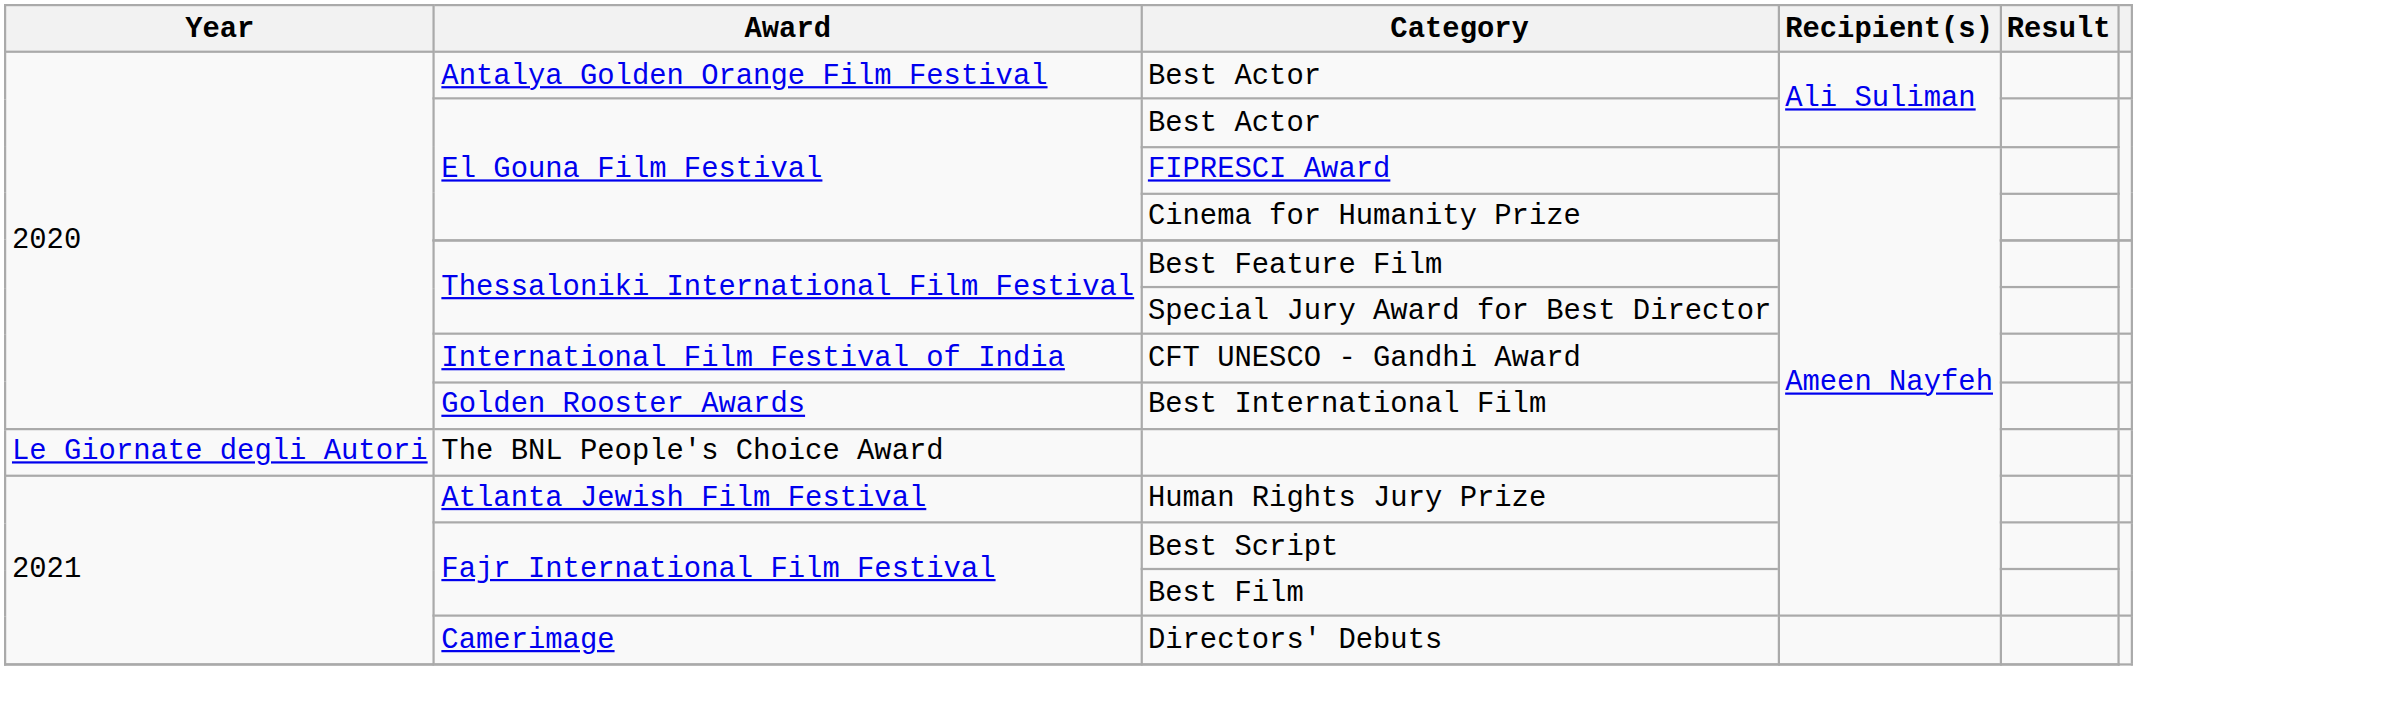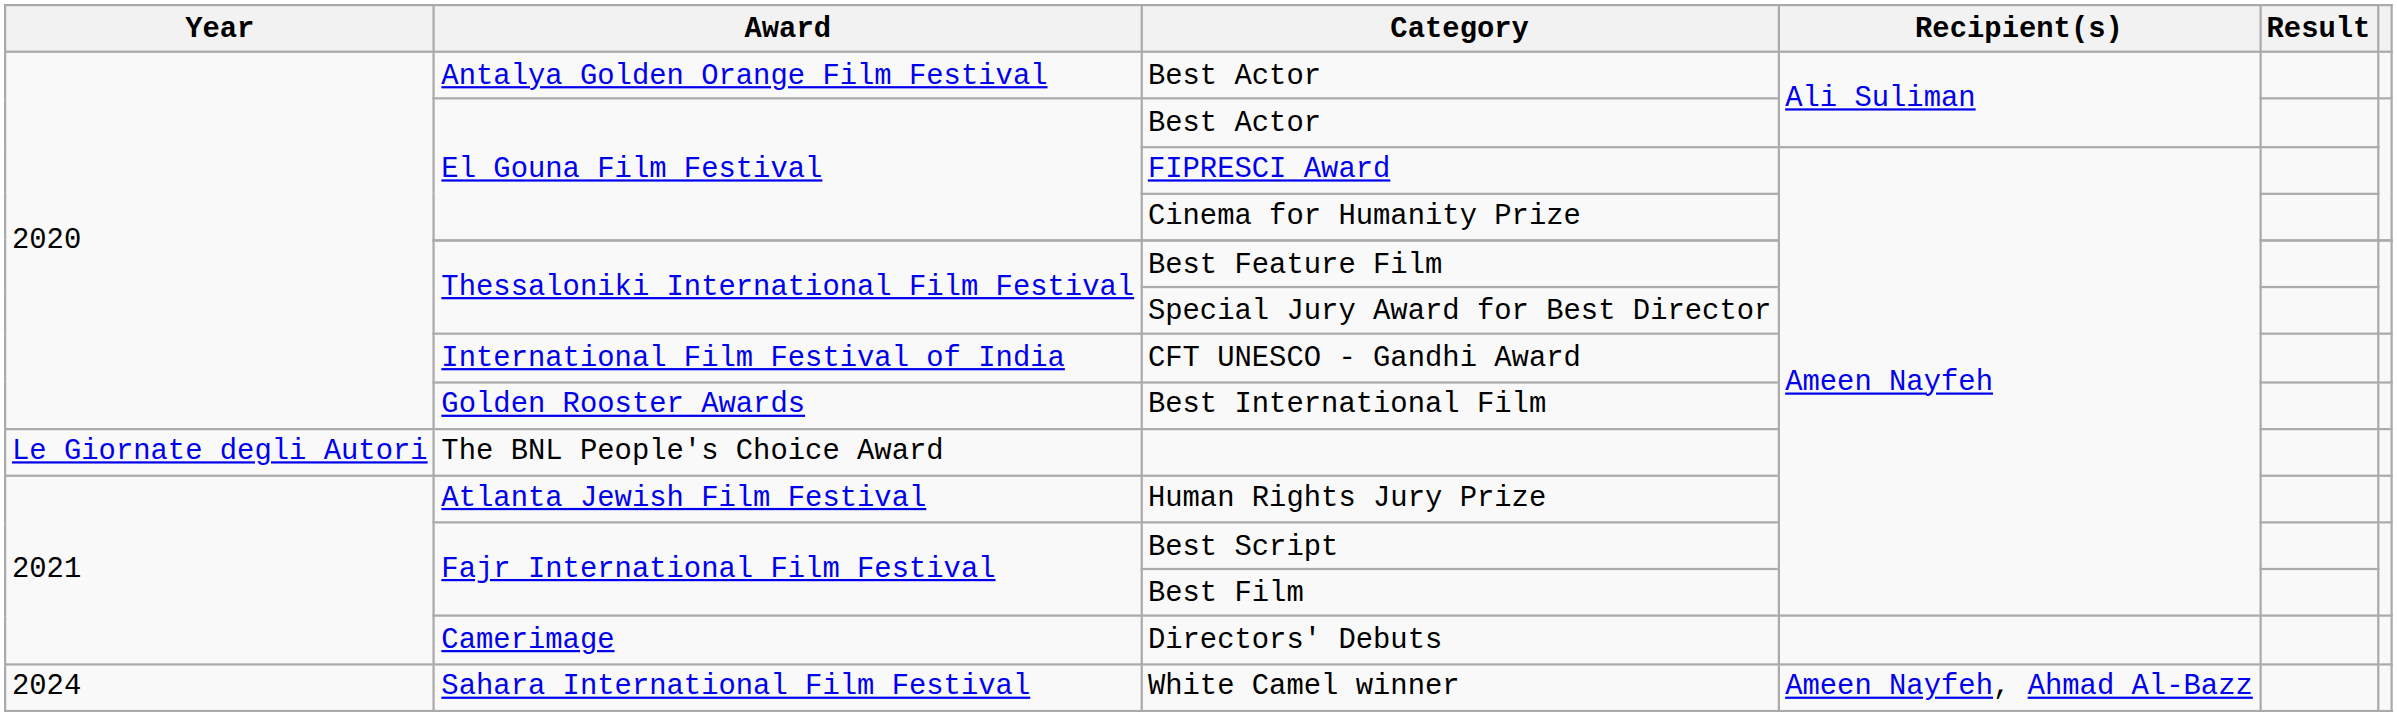 <table class="wikitable plainrowheaders sortable">
 <tr>
 <th scope="col">Year</th>
 <th scope="col">Award</th>
 <th scope="col">Category</th>
 <th scope="col">Recipient(s)</th>
 <th scope="col">Result</th>
 <th scope="col" class="unsortable"></th>
 </tr>
 <tr>
 <td rowspan="9">2020</td>
 <td><a href='#'>Antalya Golden Orange Film Festival</a></td>
 <td>Best Actor</td>
 <td rowspan="2"><a href='#'>Ali Suliman</a></td>
 <td></td>
 <td></td>
 </tr>
 <tr>
 <td rowspan="3"><a href='#'>El Gouna Film Festival</a></td>
 <td>Best Actor</td>
 <td></td>
 <td rowspan="3"></td>
 </tr>
 <tr>
 <td><a href='#'>FIPRESCI Award</a></td>
 <td rowspan="11"><a href='#'>Ameen Nayfeh</a></td>
 <td></td>
 </tr>
 <tr>
 <td>Cinema for Humanity Prize</td>
 <td></td>
 </tr>
 <tr>
 </tr>
 <tr>
 <td rowspan="2"><a href='#'>Thessaloniki International Film Festival</a></td>
 <td>Best Feature Film</td>
 <td></td>
 <td rowspan="2"></td>
 </tr>
 <tr>
 <td>Special Jury Award for Best Director</td>
 <td></td>
 </tr>
 <tr>
 <td><a href='#'>International Film Festival of India</a></td>
 <td>CFT UNESCO - Gandhi Award</td>
 <td></td>
 <td></td>
 </tr>
 <tr>
 <td><a href='#'>Golden Rooster Awards</a></td>
 <td>Best International Film</td>
 <td></td>
 <td></td>
 </tr>
 <tr>
 <td><a href='#'>Le Giornate degli Autori</a></td>
 <td>The BNL People's Choice Award</td>
 <td></td>
 <td></td>
 </tr>
 <tr>
 <td rowspan="4">2021</td>
 <td><a href='#'>Atlanta Jewish Film Festival</a></td>
 <td>Human Rights Jury Prize</td>
 <td></td>
 <td></td>
 </tr>
 <tr>
 <td rowspan="2"><a href='#'>Fajr International Film Festival</a></td>
 <td>Best Script</td>
 <td></td>
 <td rowspan="2"></td>
 </tr>
 <tr>
 <td>Best Film</td>
 <td></td>
 </tr>
 <tr>
 <td><a href='#'>Camerimage</a></td>
 <td>Directors' Debuts</td>
 <td></td>
 <td></td>
 </tr>
 <tr>
+<td>2024</td>
+<td><a href='#'>Sahara International Film Festival</a></td>
+<td>White Camel winner</td>
+<td><a href='#'>Ameen Nayfeh</a>, <a href='#'>Ahmad Al-Bazz</a></td>
+<td></td>
+<td></td>
+</tr>
+<tr>
 </tr>
 </table>
